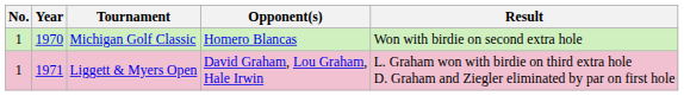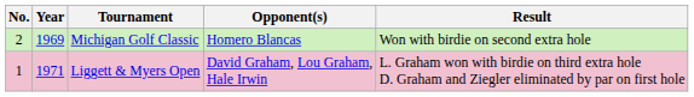 <table class="wikitable" style="font-size:95%;">
 <tr>
 <th>No.</th>
 <th>Year</th>
 <th>Tournament</th>
 <th>Opponent(s)</th>
 <th>Result</th>
 </tr>
 <tr style="background:#D0F0C0;">
-<td align=center>1</td>
-<td><a href='#'>1970</a></td>
+<td align=center>2</td>
+<td><a href='#'>1969</a></td>
 <td><a href='#'>Michigan Golf Classic</a></td>
 <td> <a href='#'>Homero Blancas</a></td>
 <td>Won with birdie on second extra hole</td>
 </tr>
 <tr style="background:#F2C1D1;">
 <td align=center>1</td>
 <td><a href='#'>1971</a></td>
 <td><a href='#'>Liggett & Myers Open</a></td>
 <td> <a href='#'>David Graham</a>,  <a href='#'>Lou Graham</a>,<br> <a href='#'>Hale Irwin</a></td>
 <td>L. Graham won with birdie on third extra hole<br>D. Graham and Ziegler eliminated by par on first hole</td>
 </tr>
 </table>
